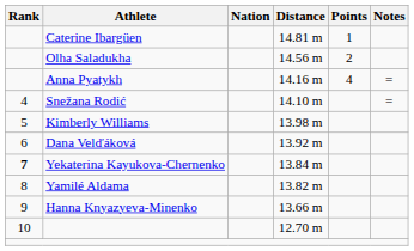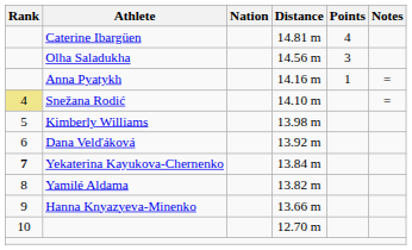 <table class="wikitable mw-datatable sortable" style="text-align:center;">
 <tr>
 <th scope="col" style="width: 10px;">Rank</th>
 <th scope="col">Athlete</th>
 <th scope="col">Nation</th>
 <th scope="col">Distance</th>
 <th scope="col">Points</th>
 <th scope="col">Notes</th>
 </tr>
 <tr>
 <td></td>
 <td align="left"><a href='#'>Caterine Ibargüen</a></td>
 <td align="left"></td>
 <td>14.81 m </td>
-<td>1</td>
+<td>4</td>
 <td></td>
 </tr>
 <tr>
 <td></td>
 <td align="left"><a href='#'>Olha Saladukha</a></td>
 <td align="left"></td>
 <td>14.56 m </td>
-<td>2</td>
+<td>3</td>
 <td></td>
 </tr>
 <tr>
 <td></td>
 <td align="left"><a href='#'>Anna Pyatykh</a></td>
 <td align="left"></td>
 <td>14.16 m </td>
-<td>4</td>
+<td>1</td>
 <td>=</td>
 </tr>
 <tr>
-<td>4</td>
+<td style="background: khaki;">4</td>
 <td align="left"><a href='#'>Snežana Rodić</a></td>
 <td align="left"></td>
 <td>14.10 m </td>
 <td></td>
 <td>=</td>
 </tr>
 <tr>
 <td>5</td>
 <td align="left"><a href='#'>Kimberly Williams</a></td>
 <td align="left"></td>
 <td>13.98 m </td>
 <td></td>
 <td></td>
 </tr>
 <tr>
 <td>6</td>
 <td align="left"><a href='#'>Dana Velďáková</a></td>
 <td align="left"></td>
 <td>13.92 m </td>
 <td></td>
 <td></td>
 </tr>
 <tr>
 <td><strong>7</strong></td>
 <td align="left"><a href='#'>Yekaterina Kayukova-Chernenko</a></td>
 <td align="left"></td>
 <td>13.84 m </td>
 <td></td>
 <td></td>
 </tr>
 <tr>
 <td>8</td>
 <td align="left"><a href='#'>Yamilé Aldama</a></td>
 <td align="left"></td>
 <td>13.82 m </td>
 <td></td>
 <td></td>
 </tr>
 <tr>
 <td>9</td>
 <td align="left"><a href='#'>Hanna Knyazyeva-Minenko</a></td>
 <td align="left"></td>
 <td>13.66 m </td>
 <td></td>
 <td></td>
 </tr>
 <tr>
 <td>10</td>
 <td align="left"></td>
 <td align="left"></td>
 <td>12.70 m </td>
 <td></td>
 <td></td>
 </tr>
 <tr class="sortbottom">
 <td colspan="6"></td>
 </tr>
 </table>
